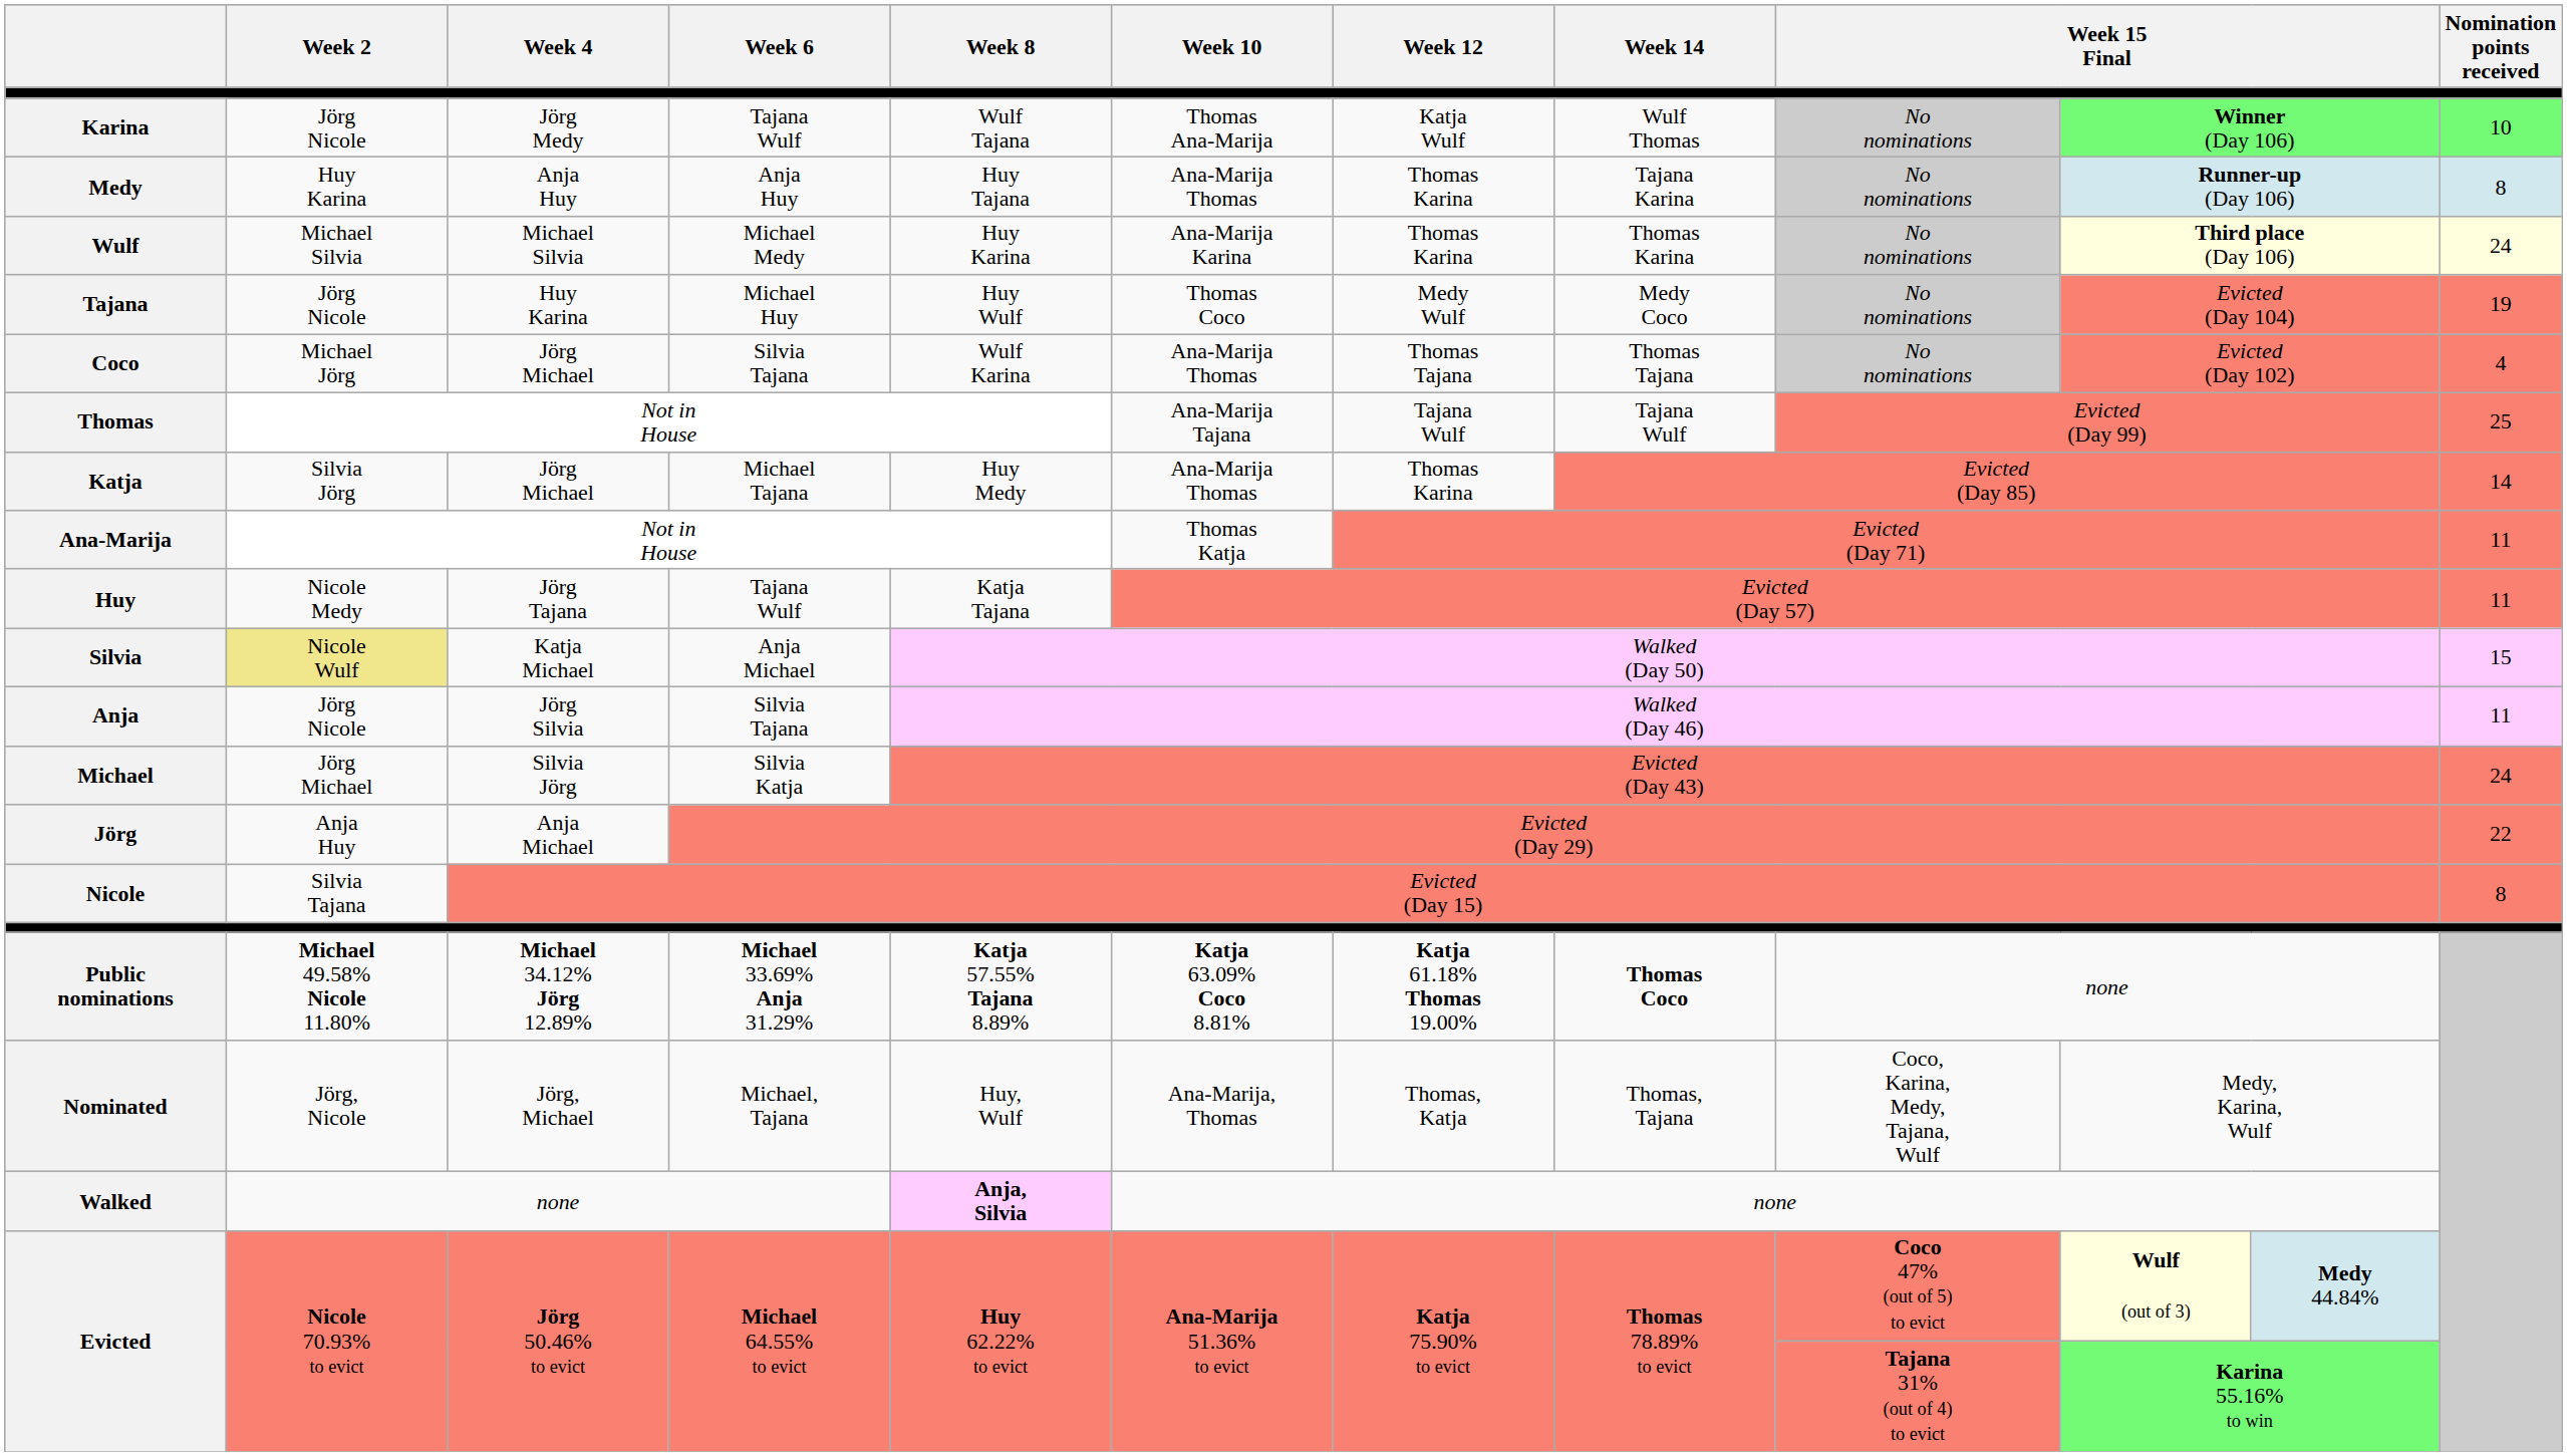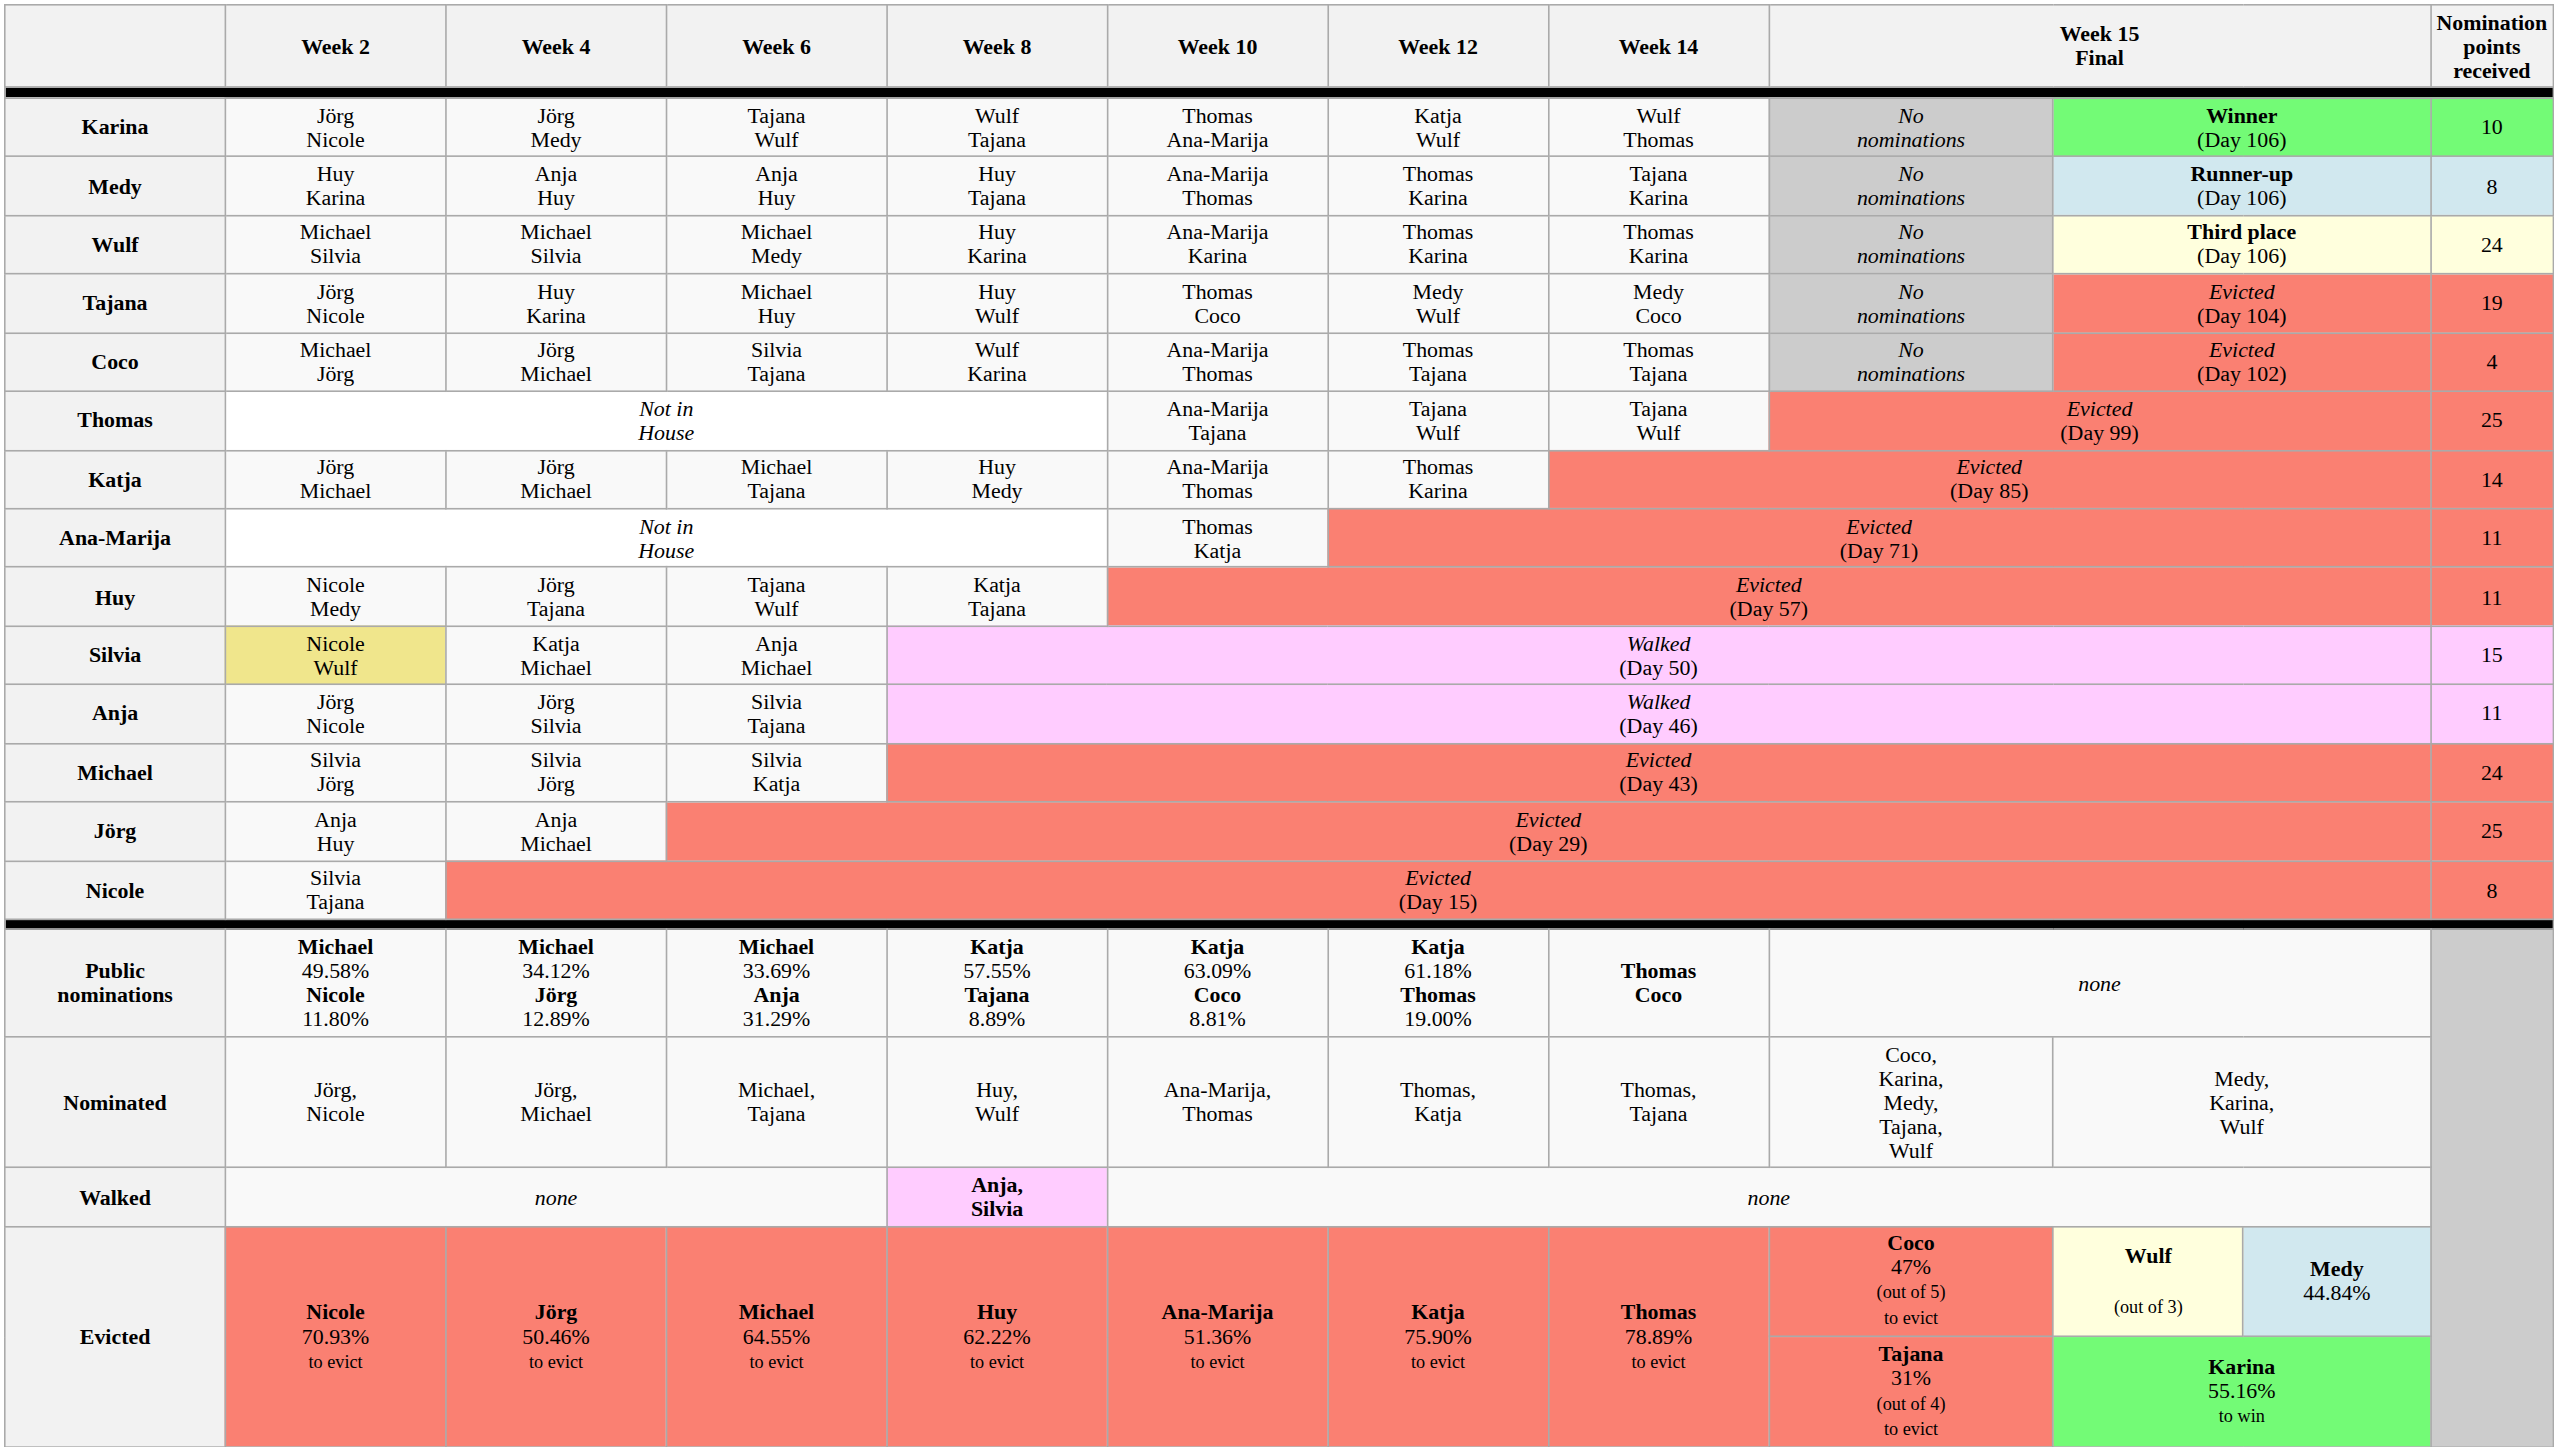 <table class="wikitable" style="text-align:center; width:100%; font-size:85%; line-height:15px;">
 <tr>
 <th style="width:8%"></th>
 <th style="width:8%">Week 2</th>
 <th style="width:8%">Week 4</th>
 <th style="width:8%">Week 6</th>
 <th style="width:8%">Week 8</th>
 <th style="width:8%">Week 10</th>
 <th style="width:8%">Week 12</th>
 <th style="width:8%">Week 14</th>
 <th colspan="3" style="width:24%">Week 15<br>Final</th>
 <th style="width:1%">Nomination points<br>received</th>
 </tr>
 <tr>
 <th colspan="12" style="background:#000"></th>
 </tr>
 <tr>
 <th>Karina</th>
 <td>Jörg<br>Nicole</td>
 <td>Jörg<br>Medy</td>
 <td>Tajana<br>Wulf</td>
 <td>Wulf<br>Tajana</td>
 <td>Thomas<br>Ana-Marija</td>
 <td>Katja<br>Wulf</td>
 <td>Wulf<br>Thomas</td>
 <td style="background:#CCCCCC"><em>No<br>nominations</em></td>
 <td colspan="2" style="background:#73FB76"><strong>Winner</strong><br>(Day 106)</td>
 <td style="background:#73FB76">10</td>
 </tr>
 <tr>
 <th>Medy</th>
 <td>Huy<br>Karina</td>
 <td>Anja<br>Huy</td>
 <td>Anja<br>Huy</td>
 <td>Huy<br>Tajana</td>
 <td>Ana-Marija<br>Thomas</td>
 <td>Thomas<br>Karina</td>
 <td>Tajana<br>Karina</td>
 <td style="background:#CCCCCC"><em>No<br>nominations</em></td>
 <td colspan="2" style="background:#D1E8EF"><strong>Runner-up</strong><br>(Day 106)</td>
 <td style="background:#D1E8EF">8</td>
 </tr>
 <tr>
 <th>Wulf</th>
 <td>Michael<br>Silvia</td>
 <td>Michael<br>Silvia</td>
 <td>Michael<br>Medy</td>
 <td>Huy<br>Karina</td>
 <td>Ana-Marija<br>Karina</td>
 <td>Thomas<br>Karina</td>
 <td>Thomas<br>Karina</td>
 <td style="background:#CCCCCC"><em>No<br>nominations</em></td>
 <td colspan="2" style="background:#ffffdd;"><strong>Third place</strong><br>(Day 106)</td>
 <td style="background:#ffffdd;">24</td>
 </tr>
 <tr>
 <th>Tajana</th>
 <td>Jörg<br>Nicole</td>
 <td>Huy<br>Karina</td>
 <td>Michael<br>Huy</td>
 <td>Huy<br>Wulf</td>
 <td>Thomas<br>Coco</td>
 <td>Medy<br>Wulf</td>
 <td>Medy<br>Coco</td>
 <td style="background:#CCCCCC"><em>No<br>nominations</em></td>
 <td colspan="2" style="background:#fa8072"><em>Evicted</em><br>(Day 104)</td>
 <td style="background:#fa8072">19</td>
 </tr>
 <tr>
 <th>Coco</th>
 <td>Michael<br>Jörg</td>
 <td>Jörg<br>Michael</td>
 <td>Silvia<br>Tajana</td>
 <td>Wulf<br>Karina</td>
 <td>Ana-Marija<br>Thomas</td>
 <td>Thomas<br>Tajana</td>
 <td>Thomas<br> Tajana</td>
 <td style="background:#CCCCCC"><em>No<br>nominations</em></td>
 <td colspan="2" style="background:#fa8072"><em>Evicted</em><br>(Day 102)</td>
 <td style="background:#fa8072">4</td>
 </tr>
 <tr>
 <th>Thomas</th>
 <td colspan="4" style="background:white"><em>Not in<br>House</em></td>
 <td>Ana-Marija<br>Tajana</td>
 <td>Tajana<br>Wulf</td>
 <td>Tajana<br>Wulf</td>
 <td colspan="3" style="background:#fa8072"><em>Evicted</em><br>(Day 99)</td>
 <td style="background:#fa8072">25</td>
 </tr>
 <tr>
 <th>Katja</th>
-<td>Silvia<br>Jörg</td>
+<td>Jörg<br>Michael</td>
 <td>Jörg<br>Michael</td>
 <td>Michael<br>Tajana</td>
 <td>Huy<br>Medy</td>
 <td>Ana-Marija<br>Thomas</td>
 <td>Thomas<br>Karina</td>
 <td colspan="4" style="background:#fa8072"><em>Evicted</em><br>(Day 85)</td>
 <td style="background:#fa8072">14</td>
 </tr>
 <tr>
 <th>Ana-Marija</th>
 <td colspan="4" style="background:white"><em>Not in<br>House</em></td>
 <td>Thomas<br>Katja</td>
 <td colspan="5" style="background:#fa8072"><em>Evicted</em><br>(Day 71)</td>
 <td style="background:#fa8072">11</td>
 </tr>
 <tr>
 <th>Huy</th>
 <td>Nicole<br>Medy</td>
 <td>Jörg<br>Tajana</td>
 <td>Tajana<br>Wulf</td>
 <td>Katja<br>Tajana</td>
 <td colspan="6" style="background:#FA8072"><em>Evicted</em><br>(Day 57)</td>
 <td style="background:#fa8072">11</td>
 </tr>
 <tr>
 <th>Silvia</th>
 <td style="background: khaki;">Nicole<br>Wulf</td>
 <td>Katja<br>Michael</td>
 <td>Anja<br>Michael</td>
 <td colspan="7" style="background:#FFCCFF"><em>Walked</em><br>(Day 50)</td>
 <td style="background:#FFCCFF">15</td>
 </tr>
 <tr>
 <th>Anja</th>
 <td>Jörg<br>Nicole</td>
 <td>Jörg<br>Silvia</td>
 <td>Silvia<br>Tajana</td>
 <td colspan="7" style="background:#FFCCFF"><em>Walked</em><br>(Day 46)</td>
 <td style="background:#FFCCFF">11</td>
 </tr>
 <tr>
 <th>Michael</th>
-<td>Jörg<br>Michael</td>
+<td>Silvia<br>Jörg</td>
 <td>Silvia<br>Jörg</td>
 <td>Silvia<br>Katja</td>
 <td colspan="7" style="background:#fa8072"><em>Evicted</em><br>(Day 43)</td>
 <td style="background:#fa8072">24</td>
 </tr>
 <tr>
 <th>Jörg</th>
 <td>Anja<br>Huy</td>
 <td>Anja<br>Michael</td>
 <td colspan="8" style="background:#fa8072"><em>Evicted</em><br>(Day 29)</td>
-<td style="background:#fa8072">22</td>
+<td style="background:#fa8072">25</td>
 </tr>
 <tr>
 <th>Nicole</th>
 <td>Silvia<br>Tajana</td>
 <td colspan="9" style="background:#FA8072; text-align:center"><em>Evicted</em><br>(Day 15)</td>
 <td style="background:#fa8072">8</td>
 </tr>
 <tr>
 <th colspan="12" style="background:#000"></th>
 </tr>
 <tr>
 <th>Public<br>nominations</th>
 <td><strong>Michael</strong><br>49.58%<br><strong>Nicole</strong><br>11.80%</td>
 <td><strong>Michael</strong><br>34.12%<br><strong>Jörg</strong><br>12.89%</td>
 <td><strong>Michael</strong><br>33.69%<br><strong>Anja</strong><br>31.29%</td>
 <td><strong>Katja</strong><br>57.55%<br><strong>Tajana</strong><br>8.89%</td>
 <td><strong>Katja</strong><br>63.09%<br><strong>Coco</strong><br>8.81%</td>
 <td><strong>Katja</strong><br>61.18%<br><strong>Thomas</strong><br>19.00%</td>
 <td><strong>Thomas</strong><br><strong>Coco</strong></td>
 <td colspan="3"><em>none</em></td>
 <td rowspan="5" style="background:#ccc"></td>
 </tr>
 <tr>
 <th>Nominated</th>
 <td>Jörg,<br>Nicole</td>
 <td>Jörg,<br>Michael</td>
 <td>Michael,<br>Tajana</td>
 <td>Huy,<br>Wulf</td>
 <td>Ana-Marija,<br>Thomas</td>
 <td>Thomas,<br>Katja</td>
 <td>Thomas,<br>Tajana</td>
 <td>Coco,<br>Karina,<br>Medy,<br>Tajana,<br>Wulf</td>
 <td colspan="2">Medy,<br>Karina,<br>Wulf</td>
 </tr>
 <tr>
 <th>Walked</th>
 <td colspan="3"><em>none </em></td>
 <td style="background:#fcf"><strong>Anja,</strong><br><strong>Silvia</strong></td>
 <td colspan="6"><em>none</em></td>
 </tr>
 <tr>
 <th rowspan="2">Evicted</th>
 <td rowspan="2" style="background:#fa8072"><strong>Nicole</strong><br>70.93%<br><small>to evict</small></td>
 <td rowspan="2" style="background:#fa8072"><strong>Jörg</strong><br>50.46%<br><small>to evict</small></td>
 <td rowspan="2" style="background:#fa8072"><strong>Michael</strong><br>64.55%<br><small>to evict</small></td>
 <td rowspan="2" style="background:#fa8072"><strong>Huy</strong><br>62.22%<br><small>to evict</small></td>
 <td rowspan="2" style="background:#fa8072"><strong>Ana-Marija</strong><br>51.36%<br><small>to evict</small></td>
 <td rowspan="2" style="background:#fa8072"><strong>Katja</strong><br>75.90%<br><small>to evict</small></td>
 <td rowspan="2" style="background:#fa8072"><strong>Thomas</strong><br>78.89%<br><small>to evict</small></td>
 <td style="background:#fa8072"><strong>Coco</strong><br>47%<br><small>(out of 5)<br>to evict</small></td>
 <td style="background:#ffffdd;"><strong>Wulf</strong><br><small><br>(out of 3)</small></td>
 <td style="background:#D1E8EF"><strong>Medy</strong><br>44.84%<br><small></small></td>
 </tr>
 <tr>
 <td style="background:#fa8072"><strong>Tajana</strong><br>31%<br><small>(out of 4)<br>to evict</small></td>
 <td colspan="2" style="background:#73FB76"><strong>Karina</strong><br>55.16%<br><small>to win</small></td>
 </tr>
 <tr>
 </tr>
 </table>
